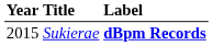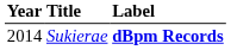 <table style="border-collapse:collapse;" cellpadding="2" border="0">
 <tr style="border-bottom:1px solid black;">
 <th align="left">Year</th>
 <th align="left">Title</th>
 <th align="left">Label</th>
 </tr>
 <tr>
-<td>2015</td>
+<td>2014</td>
 <td><em><a href='#'>Sukierae</a></em></td>
 <td><strong><a href='#'>dBpm Records</a></strong></td>
 </tr>
 </table>
